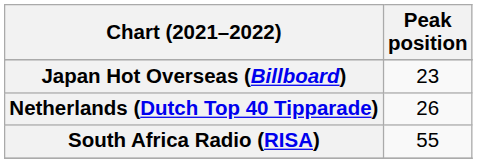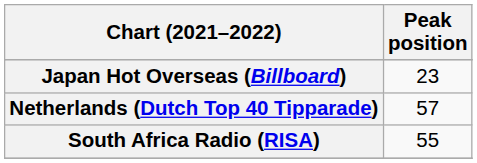 <table class="wikitable sortable plainrowheaders" style="text-align:center">
 <tr>
 <th>Chart (2021–2022)</th>
 <th>Peak<br>position</th>
 </tr>
 <tr>
 </tr>
 <tr>
 </tr>
 <tr>
 <th scope="row">Japan Hot Overseas (<em><a href='#'>Billboard</a></em>)</th>
 <td>23</td>
 </tr>
 <tr>
 <th scope="row">Netherlands (<a href='#'>Dutch Top 40 Tipparade</a>)</th>
-<td>26</td>
+<td>57</td>
 </tr>
 <tr>
 <th scope="row">South Africa Radio (<a href='#'>RISA</a>)</th>
 <td>55</td>
 </tr>
 <tr>
 </tr>
 <tr>
 </tr>
 </table>
